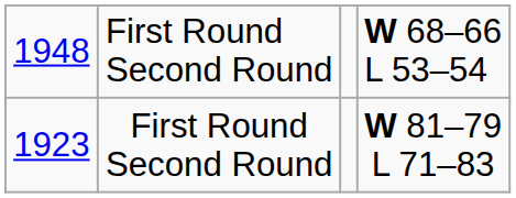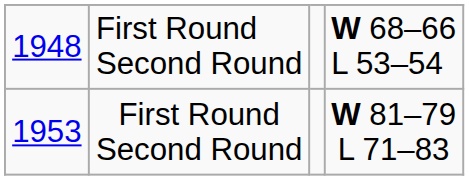 <table class="wikitable">
 <tr>
 <td><a href='#'>1948</a></td>
 <td>First Round<br>Second Round</td>
 <td><br></td>
 <td><strong>W</strong> 68–66<br>L 53–54</td>
 </tr>
 <tr align="center">
-<td><a href='#'>1923</a></td>
+<td><a href='#'>1953</a></td>
 <td>First Round<br>Second Round</td>
 <td><br></td>
 <td><strong>W</strong> 81–79<br>L 71–83</td>
 </tr>
 </table>
